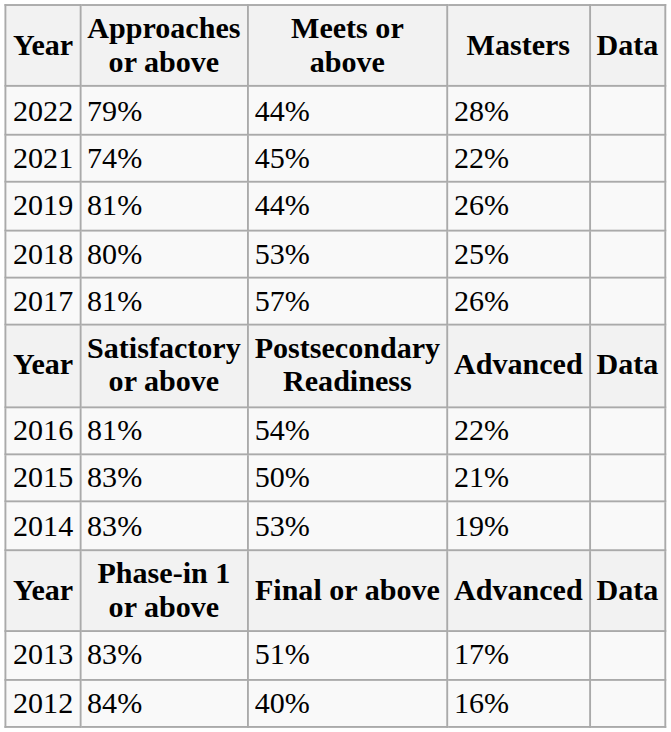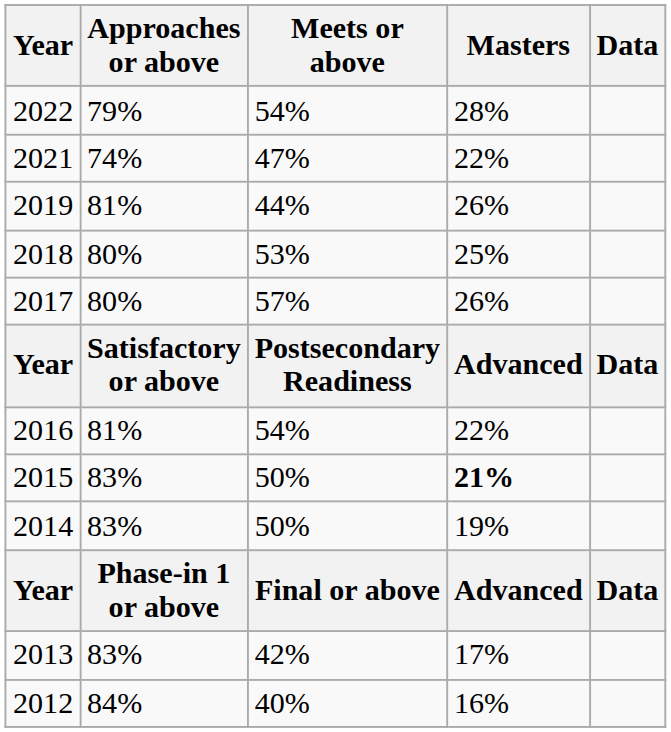 <table class="wikitable" style="float:right; margin-left: 15px; width: 285px;">
 <tr>
 <th>Year</th>
 <th>Approaches or above</th>
 <th>Meets or above</th>
 <th>Masters</th>
 <th>Data</th>
 </tr>
 <tr>
 <td>2022</td>
 <td>79%</td>
-<td>44%</td>
+<td>54%</td>
 <td>28%</td>
 <td></td>
 </tr>
 <tr>
 <td>2021</td>
 <td>74%</td>
-<td>45%</td>
+<td>47%</td>
 <td>22%</td>
 <td></td>
 </tr>
 <tr>
 <td>2019</td>
 <td>81%</td>
 <td>44%</td>
 <td>26%</td>
 <td></td>
 </tr>
 <tr>
 <td>2018</td>
 <td>80%</td>
 <td>53%</td>
 <td>25%</td>
 <td></td>
 </tr>
 <tr>
 <td>2017</td>
-<td>81%</td>
+<td>80%</td>
 <td>57%</td>
 <td>26%</td>
 <td></td>
 </tr>
 <tr>
 <th>Year</th>
 <th>Satisfactory or above</th>
 <th>Postsecondary Readiness</th>
 <th>Advanced</th>
 <th>Data</th>
 </tr>
 <tr>
 <td>2016</td>
 <td>81%</td>
 <td>54%</td>
 <td>22%</td>
 <td></td>
 </tr>
 <tr>
 <td>2015</td>
 <td>83%</td>
 <td>50%</td>
-<td>21%</td>
+<td><strong>21%</strong></td>
 <td></td>
 </tr>
 <tr>
 <td>2014</td>
 <td>83%</td>
-<td>53%</td>
+<td>50%</td>
 <td>19%</td>
 <td></td>
 </tr>
 <tr>
 <th>Year</th>
 <th>Phase-in 1 or above</th>
 <th>Final or above</th>
 <th>Advanced</th>
 <th>Data</th>
 </tr>
 <tr>
 <td>2013</td>
 <td>83%</td>
-<td>51%</td>
+<td>42%</td>
 <td>17%</td>
 <td></td>
 </tr>
 <tr>
 <td>2012</td>
 <td>84%</td>
 <td>40%</td>
 <td>16%</td>
 <td></td>
 </tr>
 </table>
